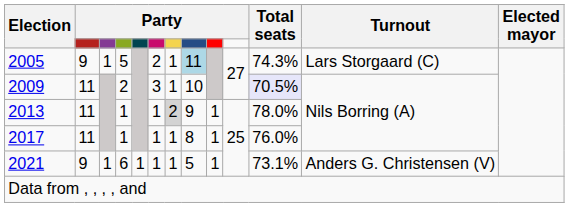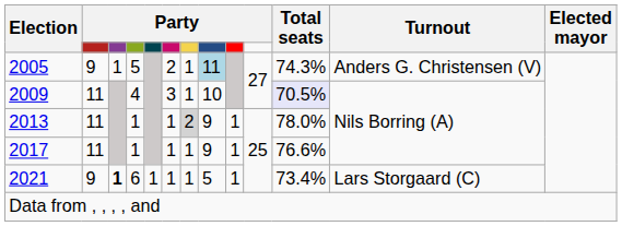 <table class="wikitable">
 <tr>
 <th rowspan="2">Election</th>
 <th colspan="9">Party</th>
 <th rowspan="2">Total<br>seats</th>
 <th rowspan="2">Turnout</th>
 <th rowspan="2">Elected<br>mayor</th>
 </tr>
 <tr>
 <td style="background:#B5211D;"><strong><a href='#'></a></strong></td>
 <td style="background:#843A93;"><strong><a href='#'></a></strong></td>
 <td style="background:#89A920;"><strong><a href='#'></a></strong></td>
 <td style="background:#004450;"><strong><a href='#'></a></strong></td>
 <td style="background:#C9096C;"><strong><a href='#'></a></strong></td>
 <td style="background:#F4D44D;"><strong><a href='#'></a></strong></td>
 <td style="background:#254C85;"><strong><a href='#'></a></strong></td>
 <td style="background:#FF0000;"><strong><a href='#'></a></strong></td>
 </tr>
 <tr>
 <td><a href='#'>2005</a></td>
 <td>9</td>
 <td>1</td>
 <td>5</td>
 <td style="background:#CDC9C9;" rowspan="4"></td>
 <td>2</td>
 <td>1</td>
 <td style="background: lightblue;">11</td>
 <td style="background:#CDC9C9;" rowspan="2"></td>
 <td rowspan="2">27</td>
 <td>74.3%</td>
-<td>Lars Storgaard (C)</td>
+<td>Anders G. Christensen (V)</td>
 </tr>
 <tr>
 <td><a href='#'>2009</a></td>
 <td>11</td>
 <td style="background:#CDC9C9;" rowspan="3"></td>
-<td>2</td>
+<td>4</td>
 <td>3</td>
 <td>1</td>
 <td>10</td>
 <td style="background: lavender;">70.5%</td>
 <td rowspan="3">Nils Borring (A)</td>
 </tr>
 <tr>
 <td><a href='#'>2013</a></td>
 <td>11</td>
 <td>1</td>
 <td>1</td>
 <td style="background: lightgrey;">2</td>
 <td>9</td>
 <td>1</td>
 <td rowspan="3">25</td>
 <td>78.0%</td>
 </tr>
 <tr>
 <td><a href='#'>2017</a></td>
 <td>11</td>
 <td>1</td>
 <td>1</td>
 <td>1</td>
-<td>8</td>
+<td>9</td>
 <td>1</td>
-<td>76.0%</td>
+<td>76.6%</td>
 </tr>
 <tr>
 <td><a href='#'>2021</a></td>
 <td>9</td>
-<td>1</td>
+<td><strong>1</strong></td>
 <td>6</td>
 <td>1</td>
 <td>1</td>
 <td>1</td>
 <td>5</td>
 <td>1</td>
-<td>73.1%</td>
-<td>Anders G. Christensen (V)</td>
+<td>73.4%</td>
+<td>Lars Storgaard (C)</td>
 </tr>
 <tr>
 <td colspan="14">Data from , , , , and </td>
 </tr>
 </table>
